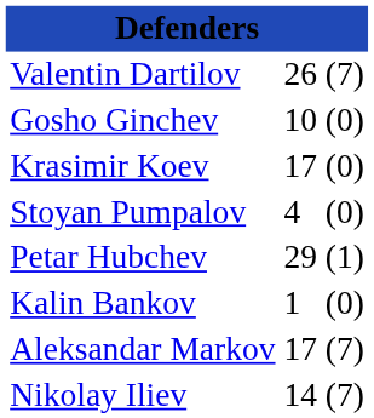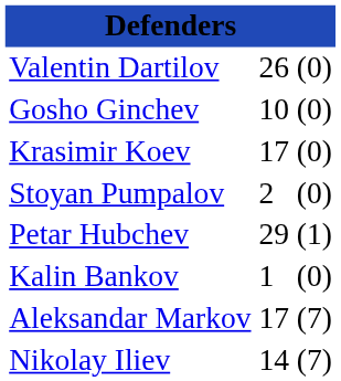 <table class="toccolours" border="0" cellpadding="2" cellspacing="0" align="left" style="margin:0.5em;">
 <tr>
 <th colspan="4" align="center" bgcolor="#2049B7"><span>Defenders</span></th>
 </tr>
 <tr>
 <td> <a href='#'>Valentin Dartilov</a></td>
 <td>26</td>
-<td>(7)</td>
+<td>(0)</td>
 </tr>
 <tr>
 <td> <a href='#'>Gosho Ginchev</a></td>
 <td>10</td>
 <td>(0)</td>
 </tr>
 <tr>
 <td> <a href='#'>Krasimir Koev</a></td>
 <td>17</td>
 <td>(0)</td>
 </tr>
 <tr>
 <td> <a href='#'>Stoyan Pumpalov</a></td>
-<td>4</td>
+<td>2</td>
 <td>(0)</td>
 </tr>
 <tr>
 <td> <a href='#'>Petar Hubchev</a></td>
 <td>29</td>
 <td>(1)</td>
 </tr>
 <tr>
 <td> <a href='#'>Kalin Bankov</a></td>
 <td>1</td>
 <td>(0)</td>
 </tr>
 <tr>
 <td> <a href='#'>Aleksandar Markov</a></td>
 <td>17</td>
 <td>(7)</td>
 </tr>
 <tr>
 <td> <a href='#'>Nikolay Iliev</a></td>
 <td>14</td>
 <td>(7)</td>
 </tr>
 <tr>
 </tr>
 </table>
